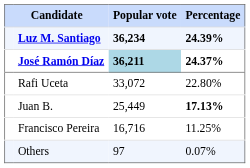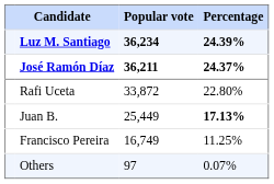 <table style="border: 1px solid #666666; border-collapse: collapse" align="center" cellpadding="6">
 <tr style="background-color: #C9DBFC">
 <th colspan="2">Candidate</th>
 <th>Popular vote</th>
 <th>Percentage</th>
 </tr>
 <tr style="background-color: #F0F5FE">
 <td style="border-top: 1px solid #DDDDDD"></td>
 <td style="border-top: 1px solid #DDDDDD"><strong><a href='#'>Luz M. Santiago</a></strong></td>
 <td style="border-top: 1px solid #DDDDDD"><strong>36,234</strong></td>
 <td style="border-top: 1px solid #DDDDDD"><strong>24.39%</strong></td>
 </tr>
 <tr>
 <td style="border-top: 1px solid #DDDDDD"></td>
 <td style="border-top: 1px solid #DDDDDD"><strong><a href='#'>José Ramón Díaz</a></strong></td>
-<td style="background: lightblue; border-top: 1px solid #DDDDDD"><strong>36,211</strong></td>
+<td style="border-top: 1px solid #DDDDDD"><strong>36,211</strong></td>
 <td style="border-top: 1px solid #DDDDDD"><strong>24.37%</strong></td>
 </tr>
 <tr>
 <td style="border-top: 1px solid #666666"></td>
 <td style="border-top: 1px solid #666666">Rafi Uceta</td>
-<td style="border-top: 1px solid #666666">33,072</td>
+<td style="border-top: 1px solid #666666">33,872</td>
 <td style="border-top: 1px solid #666666">22.80%</td>
 </tr>
 <tr>
 <td style="border-top: 1px solid #DDDDDD"></td>
 <td style="border-top: 1px solid #DDDDDD">Juan B.</td>
 <td style="border-top: 1px solid #DDDDDD">25,449</td>
 <td style="border-top: 1px solid #DDDDDD"><strong>17.13%</strong></td>
 </tr>
 <tr>
 <td style="border-top: 1px solid #DDDDDD"></td>
 <td style="border-top: 1px solid #DDDDDD">Francisco Pereira</td>
-<td style="border-top: 1px solid #DDDDDD">16,716</td>
+<td style="border-top: 1px solid #DDDDDD">16,749</td>
 <td style="border-top: 1px solid #DDDDDD">11.25%</td>
 </tr>
 <tr style="background-color: #F0F5FE">
 <td style="border-top: 1px solid #DDDDDD"></td>
 <td style="border-top: 1px solid #DDDDDD">Others</td>
 <td style="border-top: 1px solid #DDDDDD">97</td>
 <td style="border-top: 1px solid #DDDDDD">0.07%</td>
 </tr>
 </table>
